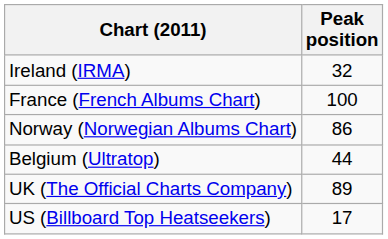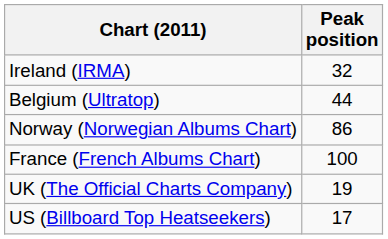 <table class="wikitable sortable">
 <tr>
 <th>Chart (2011)</th>
 <th>Peak<br>position</th>
 </tr>
 <tr>
 <td>Ireland (<a href='#'>IRMA</a>)</td>
 <td style="text-align:center;">32</td>
 </tr>
 <tr>
-<td>France (<a href='#'>French Albums Chart</a>)</td>
-<td style="text-align:center;">100</td>
+<td>Belgium (<a href='#'>Ultratop</a>)</td>
+<td style="text-align:center;">44</td>
 </tr>
 <tr>
 <td>Norway (<a href='#'>Norwegian Albums Chart</a>)</td>
 <td style="text-align:center;">86</td>
 </tr>
 <tr>
-<td>Belgium (<a href='#'>Ultratop</a>)</td>
-<td style="text-align:center;">44</td>
+<td>France (<a href='#'>French Albums Chart</a>)</td>
+<td style="text-align:center;">100</td>
 </tr>
 <tr>
 <td>UK (<a href='#'>The Official Charts Company</a>)</td>
-<td style="text-align:center;">89</td>
+<td style="text-align:center;">19</td>
 </tr>
 <tr>
 <td>US (<a href='#'>Billboard Top Heatseekers</a>)</td>
 <td style="text-align:center;">17</td>
 </tr>
 </table>
